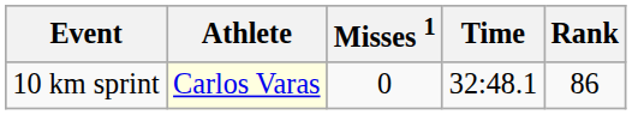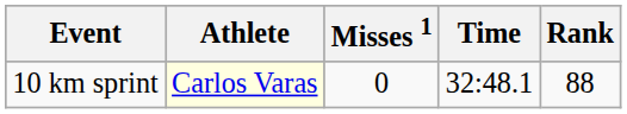 <table class="wikitable" style="font-size:90%">
 <tr>
 <th>Event</th>
 <th>Athlete</th>
 <th>Misses <sup>1</sup></th>
 <th>Time</th>
 <th>Rank</th>
 </tr>
 <tr>
 <td>10 km sprint</td>
 <td style="background: lightyellow;"><a href='#'>Carlos Varas</a></td>
 <td align="center">0</td>
 <td align="center">32:48.1</td>
-<td align="center">86</td>
+<td align="center">88</td>
 </tr>
 </table>
